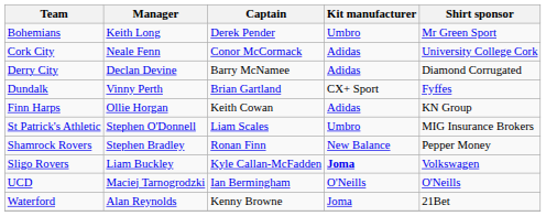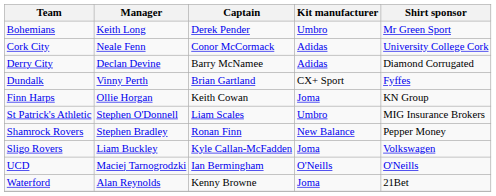 <table class="wikitable sortable" style="text-align: left;">
 <tr>
 <th>Team</th>
 <th>Manager</th>
 <th>Captain</th>
 <th>Kit manufacturer</th>
 <th>Shirt sponsor</th>
 </tr>
 <tr>
 <td><a href='#'>Bohemians</a></td>
 <td> <a href='#'>Keith Long</a></td>
 <td> <a href='#'>Derek Pender</a></td>
 <td><a href='#'>Umbro</a></td>
 <td><a href='#'>Mr Green Sport</a></td>
 </tr>
 <tr>
 <td><a href='#'>Cork City</a></td>
 <td> <a href='#'>Neale Fenn</a></td>
 <td> <a href='#'>Conor McCormack</a></td>
 <td><a href='#'>Adidas</a></td>
 <td><a href='#'>University College Cork</a></td>
 </tr>
 <tr>
 <td><a href='#'>Derry City</a></td>
 <td> <a href='#'>Declan Devine</a></td>
 <td> Barry McNamee</td>
 <td><a href='#'>Adidas</a></td>
 <td>Diamond Corrugated</td>
 </tr>
 <tr>
 <td><a href='#'>Dundalk</a></td>
 <td> <a href='#'>Vinny Perth</a></td>
 <td> <a href='#'>Brian Gartland</a></td>
 <td>CX+ Sport</td>
 <td><a href='#'>Fyffes</a></td>
 </tr>
 <tr>
 <td><a href='#'>Finn Harps</a></td>
 <td> <a href='#'>Ollie Horgan</a></td>
 <td> Keith Cowan</td>
-<td><a href='#'>Adidas</a></td>
+<td><a href='#'>Joma</a></td>
 <td>KN Group</td>
 </tr>
 <tr>
 <td><a href='#'>St Patrick's Athletic</a></td>
 <td> <a href='#'>Stephen O'Donnell</a></td>
 <td> <a href='#'>Liam Scales</a></td>
 <td><a href='#'>Umbro</a></td>
 <td>MIG Insurance Brokers</td>
 </tr>
 <tr>
 <td><a href='#'>Shamrock Rovers</a></td>
 <td> <a href='#'>Stephen Bradley</a></td>
 <td> <a href='#'>Ronan Finn</a></td>
 <td><a href='#'>New Balance</a></td>
 <td>Pepper Money</td>
 </tr>
 <tr>
 <td><a href='#'>Sligo Rovers</a></td>
 <td> <a href='#'>Liam Buckley</a></td>
 <td> <a href='#'>Kyle Callan-McFadden</a></td>
-<td><strong><a href='#'>Joma</a></strong></td>
+<td><a href='#'>Joma</a></td>
 <td><a href='#'>Volkswagen</a></td>
 </tr>
 <tr>
 <td><a href='#'>UCD</a></td>
 <td> <a href='#'>Maciej Tarnogrodzki</a></td>
 <td> <a href='#'>Ian Bermingham</a></td>
 <td><a href='#'>O'Neills</a></td>
 <td><a href='#'>O'Neills</a></td>
 </tr>
 <tr>
 <td><a href='#'>Waterford</a></td>
 <td> <a href='#'>Alan Reynolds</a></td>
 <td> Kenny Browne</td>
 <td><a href='#'>Joma</a></td>
 <td>21Bet</td>
 </tr>
 <tr>
 </tr>
 </table>
